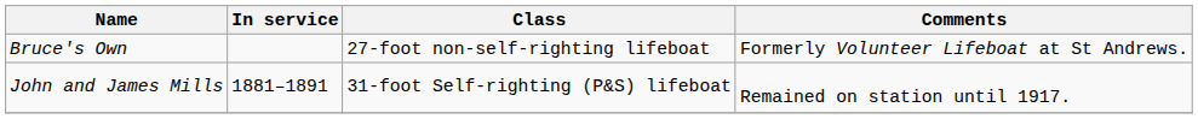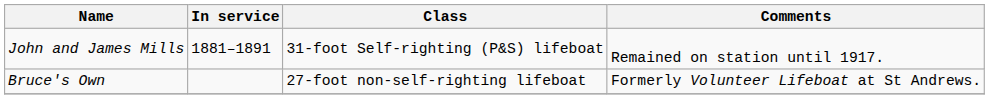 <table class="wikitable">
 <tr>
 <th>Name</th>
 <th>In service</th>
 <th>Class</th>
 <th>Comments</th>
 </tr>
 <tr>
+<td><em>John and James Mills</em></td>
+<td>1881–1891</td>
+<td>31-foot Self-righting (P&S) lifeboat</td>
+<td><br>Remained on station until 1917.</td>
+</tr>
+<tr>
 <td><em>Bruce's Own</em></td>
 <td></td>
 <td>27-foot non-self-righting lifeboat</td>
 <td>Formerly <em>Volunteer Lifeboat</em> at St Andrews.</td>
 </tr>
 <tr>
-<td><em>John and James Mills</em></td>
-<td>1881–1891</td>
-<td>31-foot Self-righting (P&S) lifeboat</td>
-<td><br>Remained on station until 1917.</td>
-</tr>
-<tr>
 </tr>
 </table>
